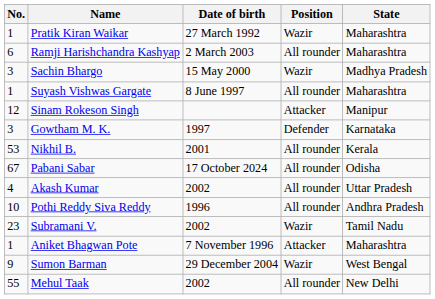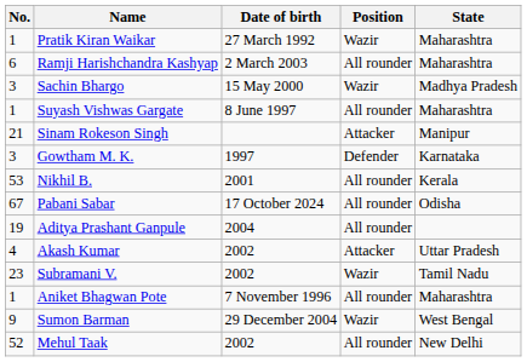 <table class="wikitable sortable" style="text-align: left">
 <tr>
 <th>No.</th>
 <th style="text-align:center;">Name</th>
 <th>Date of birth</th>
 <th>Position</th>
 <th>State</th>
 </tr>
 <tr>
 <td>1</td>
 <td><a href='#'>Pratik Kiran Waikar</a></td>
 <td>27 March 1992</td>
 <td>Wazir</td>
 <td>Maharashtra</td>
 </tr>
 <tr>
 <td>6</td>
 <td><a href='#'>Ramji Harishchandra Kashyap</a></td>
 <td>2 March 2003</td>
 <td>All rounder</td>
 <td>Maharashtra</td>
 </tr>
 <tr>
 <td>3</td>
 <td><a href='#'>Sachin Bhargo</a></td>
 <td>15 May 2000</td>
 <td>Wazir</td>
 <td>Madhya Pradesh</td>
 </tr>
 <tr>
 <td>1</td>
 <td><a href='#'>Suyash Vishwas Gargate</a></td>
 <td>8 June 1997</td>
 <td>All rounder</td>
 <td>Maharashtra</td>
 </tr>
 <tr>
-<td>12</td>
+<td>21</td>
 <td><a href='#'>Sinam Rokeson Singh</a></td>
 <td></td>
 <td>Attacker</td>
 <td>Manipur</td>
 </tr>
 <tr>
 <td>3</td>
 <td><a href='#'>Gowtham M. K.</a></td>
 <td>1997</td>
 <td>Defender</td>
 <td>Karnataka</td>
 </tr>
 <tr>
 <td>53</td>
 <td><a href='#'>Nikhil B.</a></td>
 <td>2001</td>
 <td>All rounder</td>
 <td>Kerala</td>
 </tr>
 <tr>
 <td>67</td>
 <td><a href='#'>Pabani Sabar</a></td>
 <td>17 October 2024</td>
 <td>All rounder</td>
 <td>Odisha</td>
 </tr>
 <tr>
+<td>19</td>
+<td><a href='#'>Aditya Prashant Ganpule</a></td>
+<td>2004</td>
+<td>All rounder</td>
+<td></td>
+</tr>
+<tr>
 <td>4</td>
 <td><a href='#'>Akash Kumar</a></td>
 <td>2002</td>
-<td>All rounder</td>
+<td>Attacker</td>
 <td>Uttar Pradesh</td>
-</tr>
-<tr>
-<td>10</td>
-<td><a href='#'>Pothi Reddy Siva Reddy</a></td>
-<td>1996</td>
-<td>All rounder</td>
-<td>Andhra Pradesh</td>
 </tr>
 <tr>
 <td>23</td>
 <td><a href='#'>Subramani V.</a></td>
 <td>2002</td>
 <td>Wazir</td>
 <td>Tamil Nadu</td>
 </tr>
 <tr>
 <td>1</td>
 <td><a href='#'>Aniket Bhagwan Pote</a></td>
 <td>7 November 1996</td>
-<td>Attacker</td>
+<td>All rounder</td>
 <td>Maharashtra</td>
 </tr>
 <tr>
 <td>9</td>
 <td><a href='#'>Sumon Barman</a></td>
 <td>29 December 2004</td>
 <td>Wazir</td>
 <td>West Bengal</td>
 </tr>
 <tr>
-<td>55</td>
+<td>52</td>
 <td><a href='#'>Mehul Taak</a></td>
 <td>2002</td>
 <td>All rounder</td>
 <td>New Delhi</td>
 </tr>
 </table>
